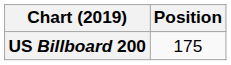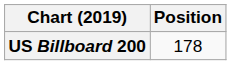 <table class="wikitable plainrowheaders" style="text-align:center">
 <tr>
 <th scope="col">Chart (2019)</th>
 <th scope="col">Position</th>
 </tr>
 <tr>
 <th scope="row">US <em>Billboard</em> 200</th>
-<td>175</td>
+<td>178</td>
 </tr>
 </table>
